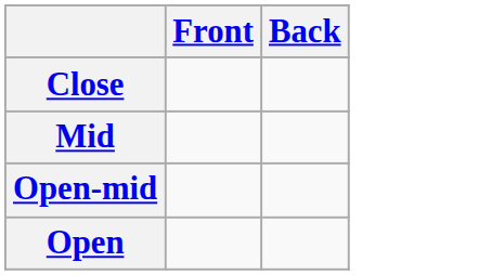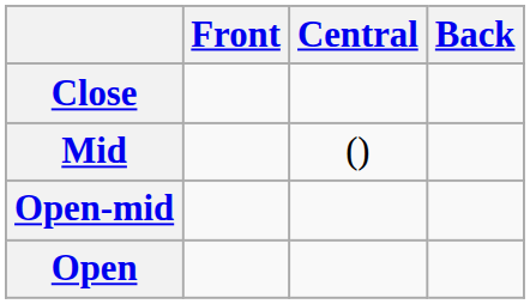 <table class="wikitable" style="text-align:center">
 <tr>
 <th></th>
 <th><a href='#'>Front</a></th>
+<th><a href='#'>Central</a></th>
 <th><a href='#'>Back</a></th>
 </tr>
 <tr>
 <th><a href='#'>Close</a></th>
 <td></td>
 <td></td>
+<td></td>
 </tr>
 <tr>
 <th><a href='#'>Mid</a></th>
 <td></td>
+<td>()</td>
 <td></td>
 </tr>
 <tr>
 <th><a href='#'>Open-mid</a></th>
+<td></td>
 <td></td>
 <td></td>
 </tr>
 <tr>
 <th><a href='#'>Open</a></th>
 <td></td>
 <td></td>
+<td></td>
 </tr>
 </table>
